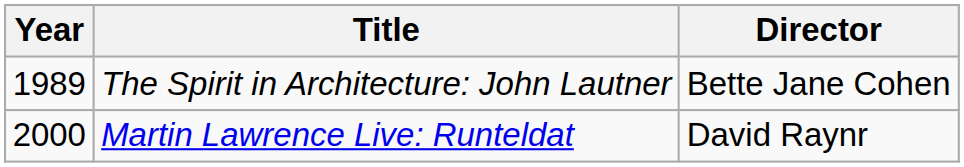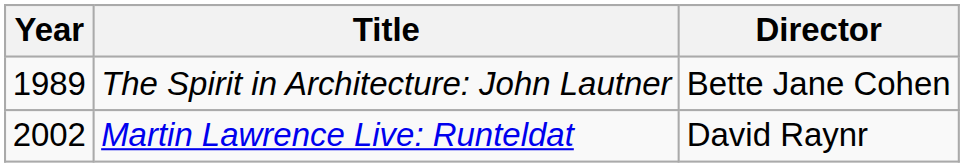 <table class="wikitable">
 <tr>
 <th>Year</th>
 <th>Title</th>
 <th>Director</th>
 </tr>
 <tr>
 <td>1989</td>
 <td><em>The Spirit in Architecture: John Lautner</em></td>
 <td>Bette Jane Cohen</td>
 </tr>
 <tr>
-<td>2000</td>
+<td>2002</td>
 <td><em><a href='#'>Martin Lawrence Live: Runteldat</a></em></td>
 <td>David Raynr</td>
 </tr>
 </table>
